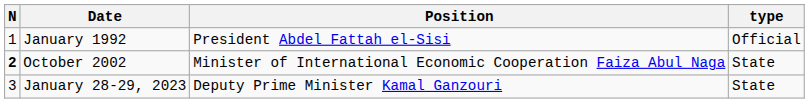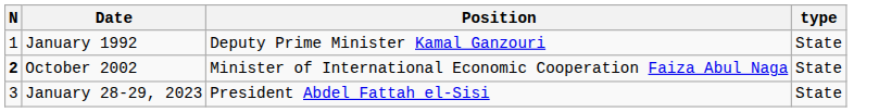 <table class="wikitable">
 <tr>
 <th>N</th>
 <th>Date</th>
 <th>Position</th>
 <th>type</th>
 </tr>
 <tr>
 <td>1</td>
 <td>January 1992</td>
-<td>President <a href='#'>Abdel Fattah el-Sisi</a></td>
-<td>Official</td>
+<td>Deputy Prime Minister <a href='#'>Kamal Ganzouri</a></td>
+<td>State</td>
 </tr>
 <tr>
 <td><strong>2</strong></td>
 <td>October 2002</td>
 <td>Minister of International Economic Cooperation <a href='#'>Faiza Abul Naga</a></td>
 <td>State</td>
 </tr>
 <tr>
 <td>3</td>
 <td>January 28-29, 2023</td>
-<td>Deputy Prime Minister <a href='#'>Kamal Ganzouri</a></td>
+<td>President <a href='#'>Abdel Fattah el-Sisi</a></td>
 <td>State</td>
 </tr>
 </table>
